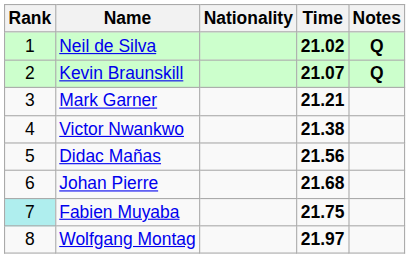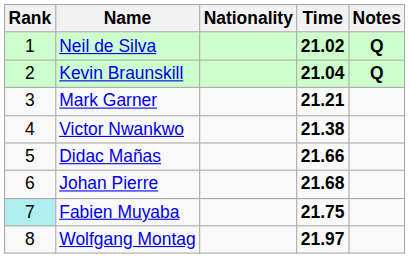 <table class="wikitable sortable" style="text-align:center">
 <tr>
 <th>Rank</th>
 <th>Name</th>
 <th>Nationality</th>
 <th>Time</th>
 <th>Notes</th>
 </tr>
 <tr bgcolor=ccffcc>
 <td>1</td>
 <td align=left><a href='#'>Neil de Silva</a></td>
 <td align=left></td>
 <td><strong>21.02</strong></td>
 <td><strong>Q</strong></td>
 </tr>
 <tr bgcolor=ccffcc>
 <td>2</td>
 <td align=left><a href='#'>Kevin Braunskill</a></td>
 <td align=left></td>
-<td><strong>21.07</strong></td>
+<td><strong>21.04</strong></td>
 <td><strong>Q</strong></td>
 </tr>
 <tr>
 <td>3</td>
 <td align=left><a href='#'>Mark Garner</a></td>
 <td align=left></td>
 <td><strong>21.21</strong></td>
 <td></td>
 </tr>
 <tr>
 <td>4</td>
 <td align=left><a href='#'>Victor Nwankwo</a></td>
 <td align=left></td>
 <td><strong>21.38</strong></td>
 <td></td>
 </tr>
 <tr>
 <td>5</td>
 <td align=left><a href='#'>Didac Mañas</a></td>
 <td align=left></td>
-<td><strong>21.56</strong></td>
+<td><strong>21.66</strong></td>
 <td></td>
 </tr>
 <tr>
 <td>6</td>
 <td align=left><a href='#'>Johan Pierre</a></td>
 <td align=left></td>
 <td><strong>21.68</strong></td>
 <td></td>
 </tr>
 <tr>
 <td style="background: paleturquoise;">7</td>
 <td align=left><a href='#'>Fabien Muyaba</a></td>
 <td align=left></td>
 <td><strong>21.75</strong></td>
 <td></td>
 </tr>
 <tr>
 <td>8</td>
 <td align=left><a href='#'>Wolfgang Montag</a></td>
 <td align=left></td>
 <td><strong>21.97</strong></td>
 <td></td>
 </tr>
 </table>
